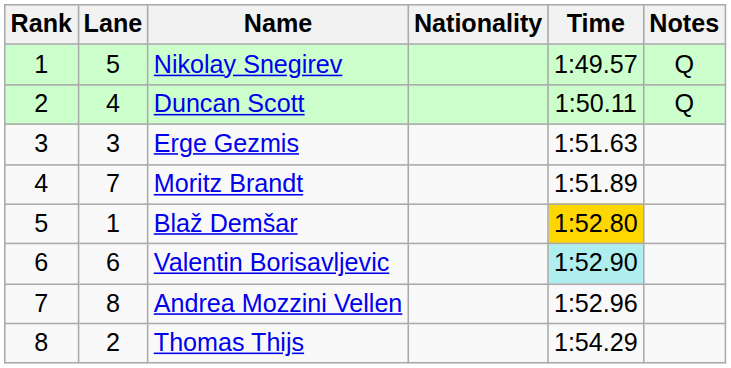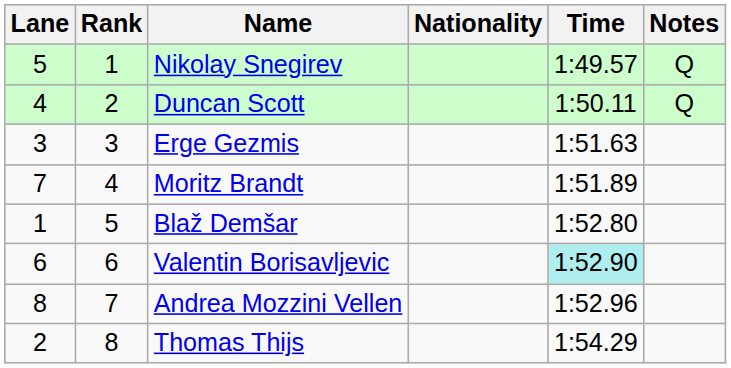 <table class="wikitable sortable" style="text-align:center">
 <tr>
+<th>Lane</th>
 <th>Rank</th>
-<th>Lane</th>
 <th>Name</th>
 <th>Nationality</th>
 <th>Time</th>
 <th>Notes</th>
 </tr>
 <tr bgcolor=ccffcc>
+<td>5</td>
 <td>1</td>
-<td>5</td>
 <td align=left><a href='#'>Nikolay Snegirev</a></td>
 <td align=left></td>
 <td>1:49.57</td>
 <td>Q</td>
 </tr>
 <tr bgcolor=ccffcc>
+<td>4</td>
 <td>2</td>
-<td>4</td>
 <td align=left><a href='#'>Duncan Scott</a></td>
 <td align=left></td>
 <td>1:50.11</td>
 <td>Q</td>
 </tr>
 <tr>
 <td>3</td>
 <td>3</td>
 <td align=left><a href='#'>Erge Gezmis</a></td>
 <td align=left></td>
 <td>1:51.63</td>
 <td></td>
 </tr>
 <tr>
+<td>7</td>
 <td>4</td>
-<td>7</td>
 <td align=left><a href='#'>Moritz Brandt</a></td>
 <td align=left></td>
 <td>1:51.89</td>
 <td></td>
 </tr>
 <tr>
+<td>1</td>
 <td>5</td>
-<td>1</td>
 <td align=left><a href='#'>Blaž Demšar</a></td>
 <td align=left></td>
-<td style="background: gold;">1:52.80</td>
+<td>1:52.80</td>
 <td></td>
 </tr>
 <tr>
 <td>6</td>
 <td>6</td>
 <td align=left><a href='#'>Valentin Borisavljevic</a></td>
 <td align=left></td>
 <td style="background: paleturquoise;">1:52.90</td>
 <td></td>
 </tr>
 <tr>
+<td>8</td>
 <td>7</td>
-<td>8</td>
 <td align=left><a href='#'>Andrea Mozzini Vellen</a></td>
 <td align=left></td>
 <td>1:52.96</td>
 <td></td>
 </tr>
 <tr>
+<td>2</td>
 <td>8</td>
-<td>2</td>
 <td align=left><a href='#'>Thomas Thijs</a></td>
 <td align=left></td>
 <td>1:54.29</td>
 <td></td>
 </tr>
 </table>
